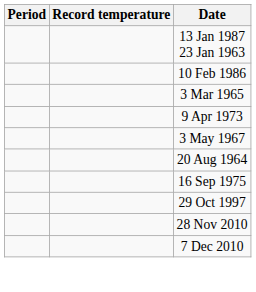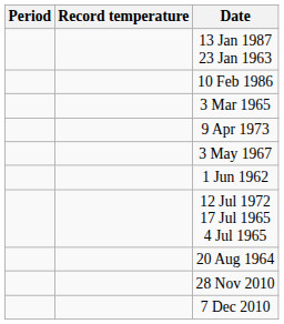 <table class="wikitable mw-collapsible sortable" style="text-align:center;">
 <tr>
 <th>Period</th>
 <th>Record temperature</th>
 <th>Date</th>
 </tr>
 <tr>
 <td></td>
 <td></td>
 <td data-sort-value="13 Jan 1987">13 Jan 1987<br>23 Jan 1963</td>
 </tr>
 <tr>
 <td></td>
 <td></td>
 <td>10 Feb 1986</td>
 </tr>
 <tr>
 <td></td>
 <td></td>
 <td>3 Mar 1965</td>
 </tr>
 <tr>
 <td></td>
 <td></td>
 <td>9 Apr 1973</td>
 </tr>
 <tr>
 <td></td>
 <td></td>
 <td>3 May 1967</td>
 </tr>
 <tr>
 <td></td>
 <td></td>
-<td>20 Aug 1964</td>
+<td>1 Jun 1962</td>
 </tr>
 <tr>
 <td></td>
 <td></td>
-<td>16 Sep 1975</td>
+<td data-sort-value="12 Jul 1972">12 Jul 1972<br>17 Jul 1965<br>4 Jul 1965<br></td>
 </tr>
 <tr>
 <td></td>
 <td></td>
-<td>29 Oct 1997</td>
+<td>20 Aug 1964</td>
 </tr>
 <tr>
 <td></td>
 <td></td>
 <td>28 Nov 2010</td>
 </tr>
 <tr>
 <td></td>
 <td></td>
 <td>7 Dec 2010</td>
 </tr>
 </table>
